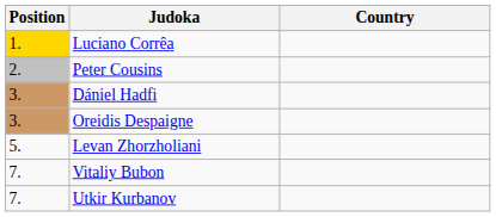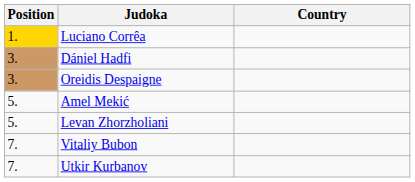 <table class=wikitable>
 <tr>
 <th width=10>Position</th>
 <th width=200>Judoka</th>
 <th width=200>Country</th>
 </tr>
 <tr>
 <td bgcolor=gold>1.</td>
 <td><a href='#'>Luciano Corrêa</a></td>
 <td></td>
 </tr>
 <tr>
-<td bgcolor="silver">2.</td>
-<td><a href='#'>Peter Cousins</a></td>
-<td></td>
-</tr>
-<tr>
 <td bgcolor="CC9966">3.</td>
 <td><a href='#'>Dániel Hadfi</a></td>
 <td></td>
 </tr>
 <tr>
 <td bgcolor="CC9966">3.</td>
 <td><a href='#'>Oreidis Despaigne</a></td>
+<td></td>
+</tr>
+<tr>
+<td>5.</td>
+<td><a href='#'>Amel Mekić</a></td>
 <td></td>
 </tr>
 <tr>
 <td>5.</td>
 <td><a href='#'>Levan Zhorzholiani</a></td>
 <td></td>
 </tr>
 <tr>
 <td>7.</td>
 <td><a href='#'>Vitaliy Bubon</a></td>
 <td></td>
 </tr>
 <tr>
 <td>7.</td>
 <td><a href='#'>Utkir Kurbanov</a></td>
 <td></td>
 </tr>
 </table>
